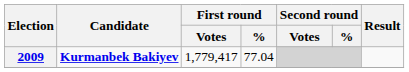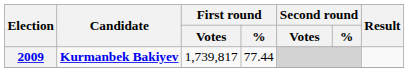 <table class=wikitable style=text-align:right>
 <tr>
 <th rowspan="2">Election</th>
 <th rowspan="2">Candidate</th>
 <th colspan="2" scope="col">First round</th>
 <th colspan="2">Second round</th>
 <th rowspan="2">Result</th>
 </tr>
 <tr>
 <th>Votes</th>
 <th>%</th>
 <th>Votes</th>
 <th>%</th>
 </tr>
 <tr>
 <th><a href='#'>2009</a></th>
 <td align=left><strong><a href='#'>Kurmanbek Bakiyev</a></strong></td>
-<td>1,779,417</td>
-<td>77.04</td>
+<td>1,739,817</td>
+<td>77.44</td>
 <td bgcolor=lightgrey colspan=2></td>
 <td></td>
 </tr>
 <tr>
 </tr>
 </table>
